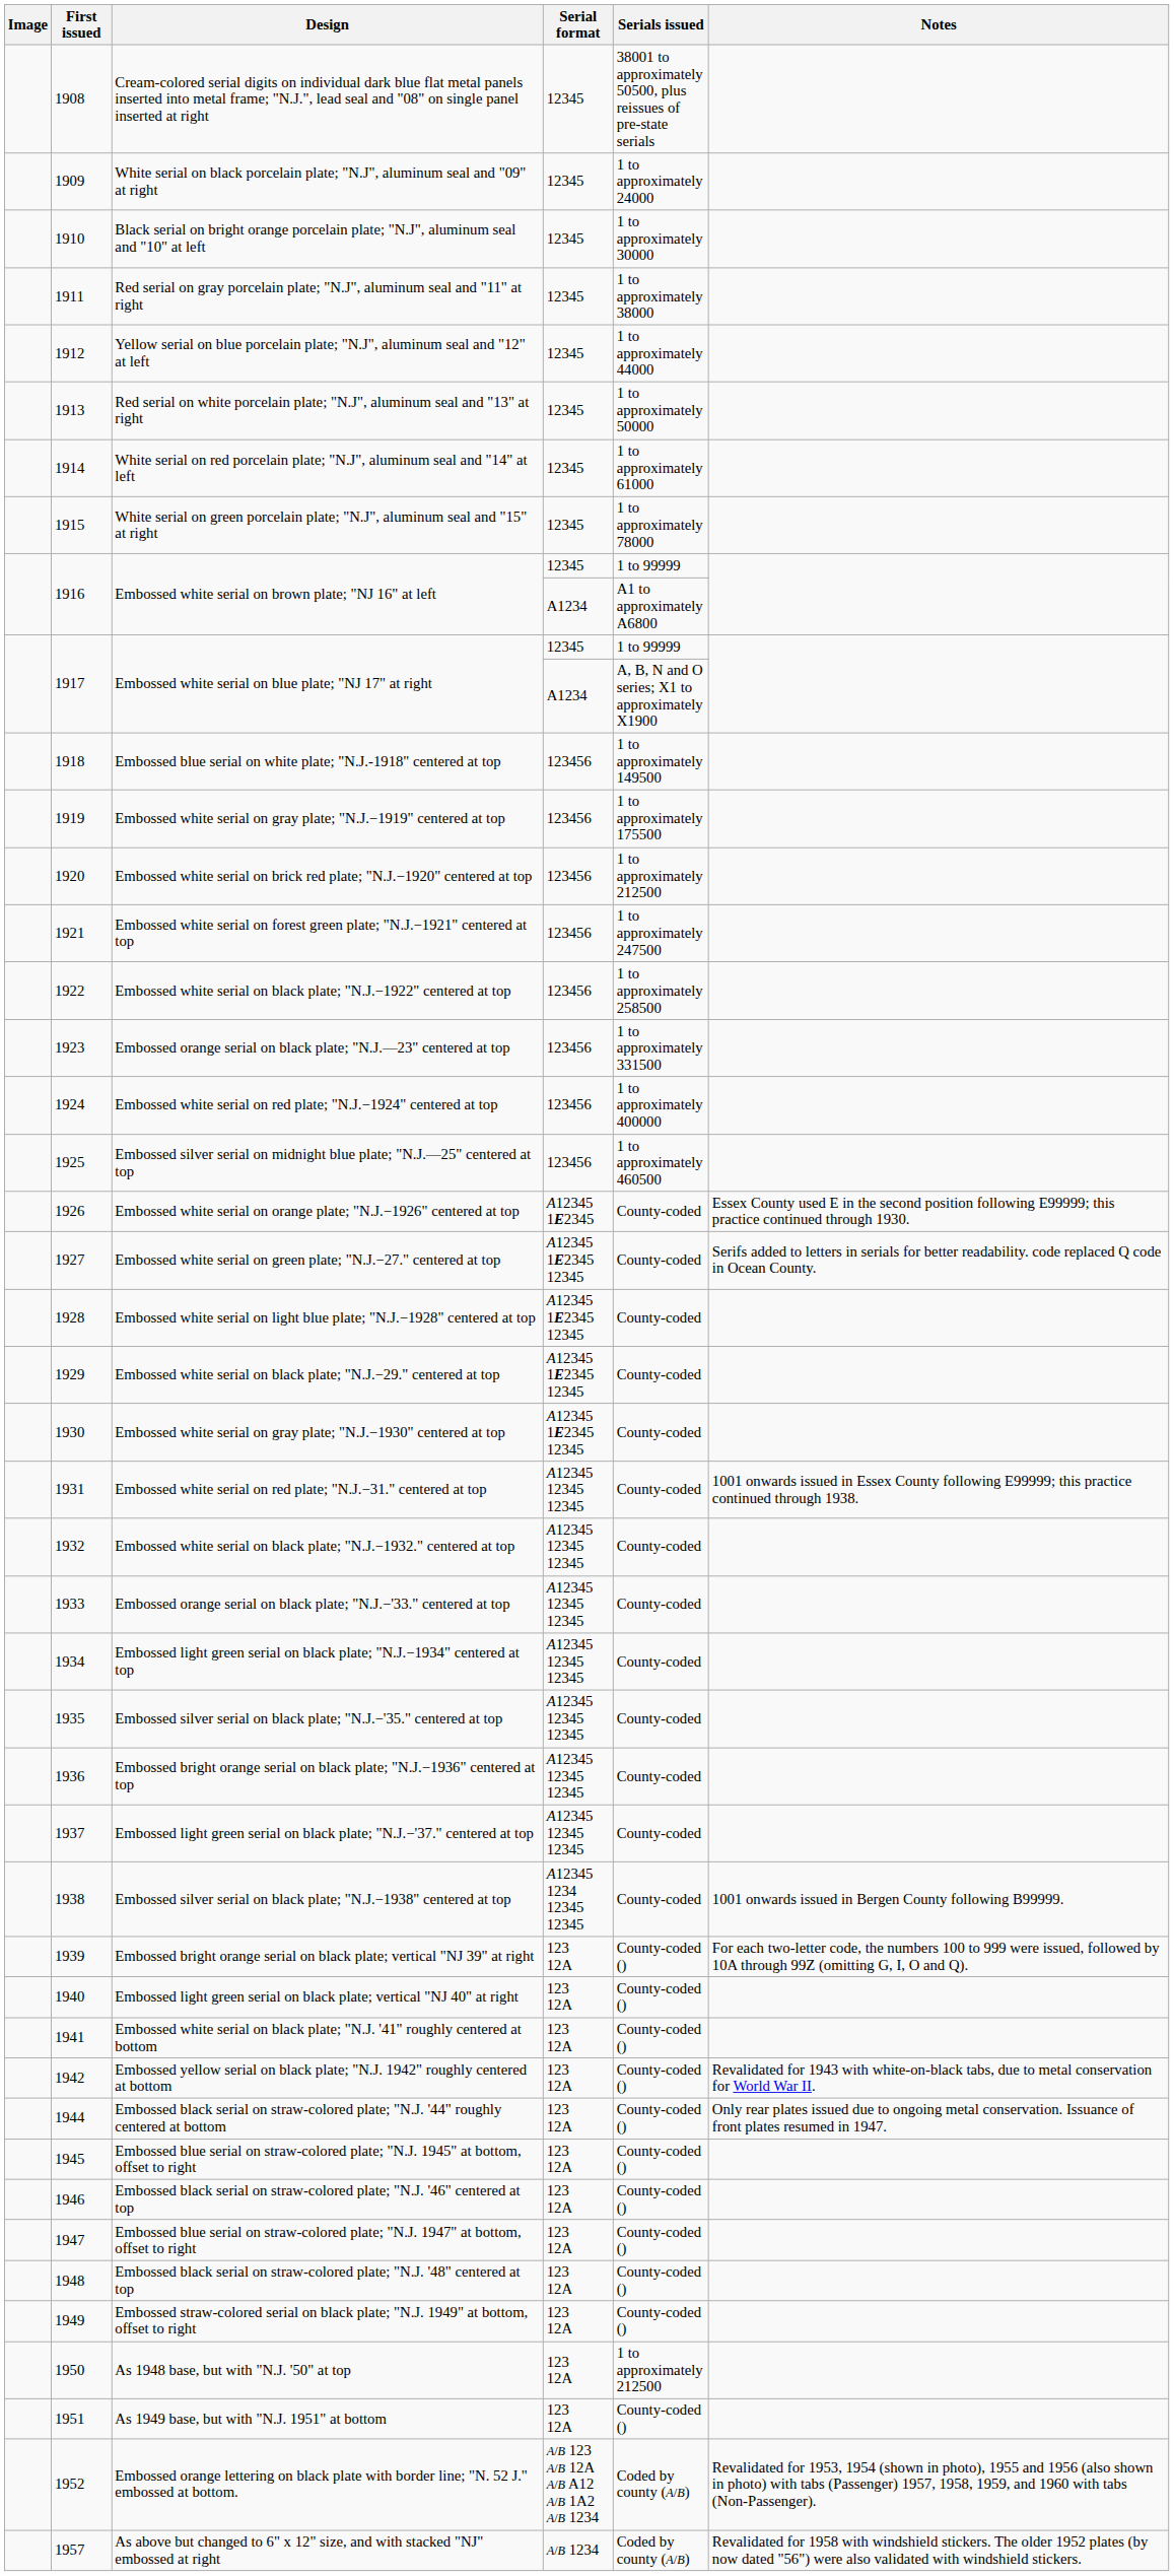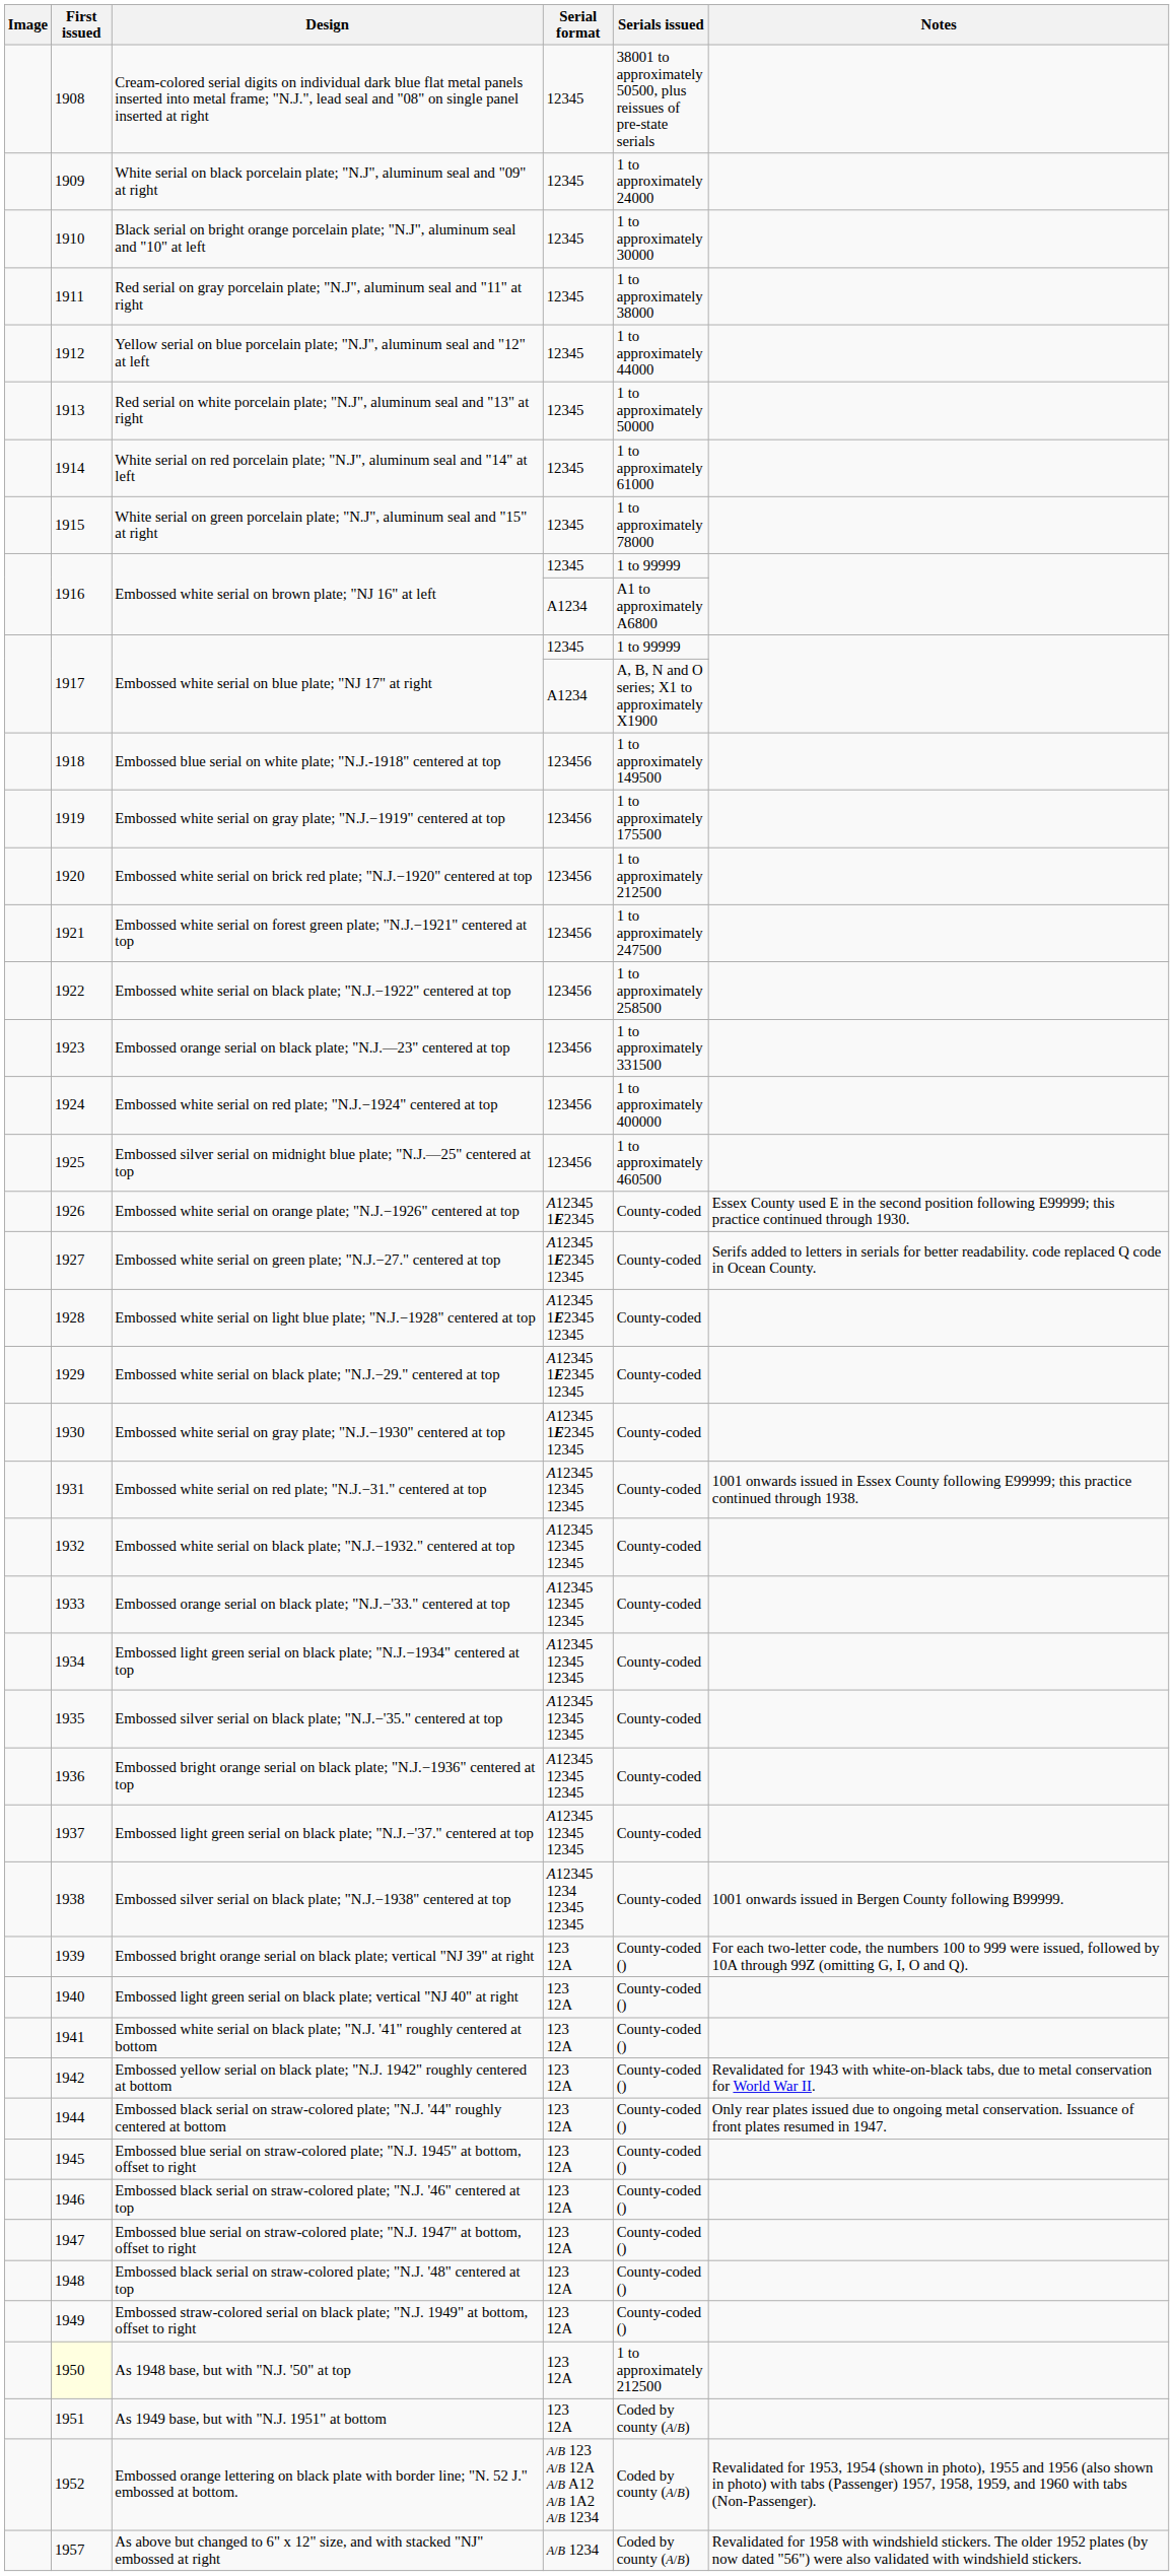 <table class="wikitable">
 <tr>
 <th>Image</th>
 <th>First issued</th>
 <th>Design</th>
 <th>Serial format</th>
 <th style="width:95px;">Serials issued</th>
 <th>Notes</th>
 </tr>
 <tr>
 <td></td>
 <td>1908</td>
 <td>Cream-colored serial digits on individual dark blue flat metal panels inserted into metal frame; "N.J.", lead seal and "08" on single panel inserted at right</td>
 <td>12345</td>
 <td>38001 to approximately 50500, plus reissues of pre-state serials</td>
 <td></td>
 </tr>
 <tr>
 <td></td>
 <td>1909</td>
 <td>White serial on black porcelain plate; "N.J", aluminum seal and "09" at right</td>
 <td>12345</td>
 <td>1 to approximately 24000</td>
 <td></td>
 </tr>
 <tr>
 <td></td>
 <td>1910</td>
 <td>Black serial on bright orange porcelain plate; "N.J", aluminum seal and "10" at left</td>
 <td>12345</td>
 <td>1 to approximately 30000</td>
 <td></td>
 </tr>
 <tr>
 <td></td>
 <td>1911</td>
 <td>Red serial on gray porcelain plate; "N.J", aluminum seal and "11" at right</td>
 <td>12345</td>
 <td>1 to approximately 38000</td>
 <td></td>
 </tr>
 <tr>
 <td></td>
 <td>1912</td>
 <td>Yellow serial on blue porcelain plate; "N.J", aluminum seal and "12" at left</td>
 <td>12345</td>
 <td>1 to approximately 44000</td>
 <td></td>
 </tr>
 <tr>
 <td></td>
 <td>1913</td>
 <td>Red serial on white porcelain plate; "N.J", aluminum seal and "13" at right</td>
 <td>12345</td>
 <td>1 to approximately 50000</td>
 <td></td>
 </tr>
 <tr>
 <td></td>
 <td>1914</td>
 <td>White serial on red porcelain plate; "N.J", aluminum seal and "14" at left</td>
 <td>12345</td>
 <td>1 to approximately 61000</td>
 <td></td>
 </tr>
 <tr>
 <td></td>
 <td>1915</td>
 <td>White serial on green porcelain plate; "N.J", aluminum seal and "15" at right</td>
 <td>12345</td>
 <td>1 to approximately 78000</td>
 <td></td>
 </tr>
 <tr>
 <td rowspan="2"></td>
 <td rowspan="2">1916</td>
 <td rowspan="2">Embossed white serial on brown plate; "NJ 16" at left</td>
 <td>12345</td>
 <td>1 to 99999</td>
 <td rowspan="2"></td>
 </tr>
 <tr>
 <td>A1234</td>
 <td>A1 to approximately A6800</td>
 </tr>
 <tr>
 <td rowspan="2"></td>
 <td rowspan="2">1917</td>
 <td rowspan="2">Embossed white serial on blue plate; "NJ 17" at right</td>
 <td>12345</td>
 <td>1 to 99999</td>
 <td rowspan="2"></td>
 </tr>
 <tr>
 <td>A1234</td>
 <td>A, B, N and O series; X1 to approximately X1900</td>
 </tr>
 <tr>
 <td></td>
 <td>1918</td>
 <td>Embossed blue serial on white plate; "N.J.-1918" centered at top</td>
 <td>123456</td>
 <td>1 to approximately 149500</td>
 <td></td>
 </tr>
 <tr>
 <td></td>
 <td>1919</td>
 <td>Embossed white serial on gray plate; "N.J.−1919" centered at top</td>
 <td>123456</td>
 <td>1 to approximately 175500</td>
 <td></td>
 </tr>
 <tr>
 <td></td>
 <td>1920</td>
 <td>Embossed white serial on brick red plate; "N.J.−1920" centered at top</td>
 <td>123456</td>
 <td>1 to approximately 212500</td>
 <td></td>
 </tr>
 <tr>
 <td></td>
 <td>1921</td>
 <td>Embossed white serial on forest green plate; "N.J.−1921" centered at top</td>
 <td>123456</td>
 <td>1 to approximately 247500</td>
 <td></td>
 </tr>
 <tr>
 <td></td>
 <td>1922</td>
 <td>Embossed white serial on black plate; "N.J.−1922" centered at top</td>
 <td>123456</td>
 <td>1 to approximately 258500</td>
 <td></td>
 </tr>
 <tr>
 <td></td>
 <td>1923</td>
 <td>Embossed orange serial on black plate; "N.J.—23" centered at top</td>
 <td>123456</td>
 <td>1 to approximately 331500</td>
 <td></td>
 </tr>
 <tr>
 <td></td>
 <td>1924</td>
 <td>Embossed white serial on red plate; "N.J.−1924" centered at top</td>
 <td>123456</td>
 <td>1 to approximately 400000</td>
 <td></td>
 </tr>
 <tr>
 <td></td>
 <td>1925</td>
 <td>Embossed silver serial on midnight blue plate; "N.J.—25" centered at top</td>
 <td>123456</td>
 <td>1 to approximately 460500</td>
 <td></td>
 </tr>
 <tr>
 <td></td>
 <td>1926</td>
 <td>Embossed white serial on orange plate; "N.J.−1926" centered at top</td>
 <td><em>A</em>12345<br>1<strong><em>E</em></strong>2345</td>
 <td>County-coded</td>
 <td>Essex County used E in the second position following E99999; this practice continued through 1930.</td>
 </tr>
 <tr>
 <td></td>
 <td>1927</td>
 <td>Embossed white serial on green plate; "N.J.−27." centered at top</td>
 <td><em>A</em>12345<br>1<strong><em>E</em></strong>2345<br>12345</td>
 <td>County-coded</td>
 <td>Serifs added to letters in serials for better readability.  code replaced Q code in Ocean County.</td>
 </tr>
 <tr>
 <td></td>
 <td>1928</td>
 <td>Embossed white serial on light blue plate; "N.J.−1928" centered at top</td>
 <td><em>A</em>12345<br>1<strong><em>E</em></strong>2345<br>12345</td>
 <td>County-coded</td>
 <td></td>
 </tr>
 <tr>
 <td></td>
 <td>1929</td>
 <td>Embossed white serial on black plate; "N.J.−29." centered at top</td>
 <td><em>A</em>12345<br>1<strong><em>E</em></strong>2345<br>12345</td>
 <td>County-coded</td>
 <td></td>
 </tr>
 <tr>
 <td></td>
 <td>1930</td>
 <td>Embossed white serial on gray plate; "N.J.−1930" centered at top</td>
 <td><em>A</em>12345<br>1<strong><em>E</em></strong>2345<br>12345</td>
 <td>County-coded</td>
 <td></td>
 </tr>
 <tr>
 <td></td>
 <td>1931</td>
 <td>Embossed white serial on red plate; "N.J.−31." centered at top</td>
 <td><em>A</em>12345<br>12345<br>12345</td>
 <td>County-coded</td>
 <td>1001 onwards issued in Essex County following E99999; this practice continued through 1938.</td>
 </tr>
 <tr>
 <td></td>
 <td>1932</td>
 <td>Embossed white serial on black plate; "N.J.−1932." centered at top</td>
 <td><em>A</em>12345<br>12345<br>12345</td>
 <td>County-coded</td>
 <td></td>
 </tr>
 <tr>
 <td></td>
 <td>1933</td>
 <td>Embossed orange serial on black plate; "N.J.−'33." centered at top</td>
 <td><em>A</em>12345<br>12345<br>12345</td>
 <td>County-coded</td>
 <td></td>
 </tr>
 <tr>
 <td></td>
 <td>1934</td>
 <td>Embossed light green serial on black plate; "N.J.−1934" centered at top</td>
 <td><em>A</em>12345<br>12345<br>12345</td>
 <td>County-coded</td>
 <td></td>
 </tr>
 <tr>
 <td></td>
 <td>1935</td>
 <td>Embossed silver serial on black plate; "N.J.−'35." centered at top</td>
 <td><em>A</em>12345<br>12345<br>12345</td>
 <td>County-coded</td>
 <td></td>
 </tr>
 <tr>
 <td></td>
 <td>1936</td>
 <td>Embossed bright orange serial on black plate; "N.J.−1936" centered at top</td>
 <td><em>A</em>12345<br>12345<br>12345</td>
 <td>County-coded</td>
 <td></td>
 </tr>
 <tr>
 <td></td>
 <td>1937</td>
 <td>Embossed light green serial on black plate; "N.J.−'37." centered at top</td>
 <td><em>A</em>12345<br>12345<br>12345</td>
 <td>County-coded</td>
 <td></td>
 </tr>
 <tr>
 <td></td>
 <td>1938</td>
 <td>Embossed silver serial on black plate; "N.J.−1938" centered at top</td>
 <td><em>A</em>12345<br>1234<br>12345<br>12345</td>
 <td>County-coded</td>
 <td>1001 onwards issued in Bergen County following B99999.</td>
 </tr>
 <tr>
 <td></td>
 <td>1939</td>
 <td>Embossed bright orange serial on black plate; vertical "NJ 39" at right</td>
 <td>123<br>12A</td>
 <td>County-coded ()</td>
 <td>For each two-letter code, the numbers 100 to 999 were issued, followed by 10A through 99Z (omitting G, I, O and Q).</td>
 </tr>
 <tr>
 <td></td>
 <td>1940</td>
 <td>Embossed light green serial on black plate; vertical "NJ 40" at right</td>
 <td>123<br>12A</td>
 <td>County-coded ()</td>
 <td></td>
 </tr>
 <tr>
 <td></td>
 <td>1941</td>
 <td>Embossed white serial on black plate; "N.J. '41" roughly centered at bottom</td>
 <td>123<br>12A</td>
 <td>County-coded ()</td>
 <td></td>
 </tr>
 <tr>
 <td><br></td>
 <td>1942</td>
 <td>Embossed yellow serial on black plate; "N.J. 1942" roughly centered at bottom</td>
 <td>123<br>12A</td>
 <td>County-coded ()</td>
 <td>Revalidated for 1943 with white-on-black tabs, due to metal conservation for <a href='#'>World War II</a>.</td>
 </tr>
 <tr>
 <td></td>
 <td>1944</td>
 <td>Embossed black serial on straw-colored plate; "N.J. '44" roughly centered at bottom</td>
 <td>123<br>12A</td>
 <td>County-coded ()</td>
 <td>Only rear plates issued due to ongoing metal conservation. Issuance of front plates resumed in 1947.</td>
 </tr>
 <tr>
 <td></td>
 <td>1945</td>
 <td>Embossed blue serial on straw-colored plate; "N.J. 1945" at bottom, offset to right</td>
 <td>123<br>12A</td>
 <td>County-coded ()</td>
 <td></td>
 </tr>
 <tr>
 <td></td>
 <td>1946</td>
 <td>Embossed black serial on straw-colored plate; "N.J. '46" centered at top</td>
 <td>123<br>12A</td>
 <td>County-coded ()</td>
 <td></td>
 </tr>
 <tr>
 <td></td>
 <td>1947</td>
 <td>Embossed blue serial on straw-colored plate; "N.J. 1947" at bottom, offset to right</td>
 <td>123<br>12A</td>
 <td>County-coded ()</td>
 <td></td>
 </tr>
 <tr>
 <td></td>
 <td>1948</td>
 <td>Embossed black serial on straw-colored plate; "N.J. '48" centered at top</td>
 <td>123<br>12A</td>
 <td>County-coded ()</td>
 <td></td>
 </tr>
 <tr>
 <td></td>
 <td>1949</td>
 <td>Embossed straw-colored serial on black plate; "N.J. 1949" at bottom, offset to right</td>
 <td>123<br>12A</td>
 <td>County-coded ()</td>
 <td></td>
 </tr>
 <tr>
 <td></td>
-<td>1950</td>
+<td style="background: lightyellow;">1950</td>
 <td>As 1948 base, but with "N.J. '50" at top</td>
 <td>123<br>12A</td>
 <td>1 to approximately 212500</td>
 <td></td>
 </tr>
 <tr>
 <td></td>
 <td>1951</td>
 <td>As 1949 base, but with "N.J. 1951" at bottom</td>
 <td>123<br>12A</td>
-<td>County-coded ()</td>
+<td>Coded by county (<small><em>A</em>/<em>B</em></small>)</td>
 <td></td>
 </tr>
 <tr>
 <td><br></td>
 <td>1952</td>
 <td>Embossed orange lettering on black plate with border line; "N. 52 J." embossed at bottom.</td>
 <td><small><em>A</em>/<em>B</em></small> 123<br><small><em>A</em>/<em>B</em></small> 12A<br><small><em>A</em>/<em>B</em></small> A12<br><small><em>A</em>/<em>B</em></small> 1A2<br><small><em>A</em>/<em>B</em></small> 1234</td>
 <td>Coded by county (<small><em>A</em>/<em>B</em></small>)</td>
 <td>Revalidated for 1953, 1954 (shown in photo), 1955 and 1956 (also shown in photo) with tabs (Passenger) 1957, 1958, 1959, and 1960 with tabs (Non-Passenger).</td>
 </tr>
 <tr>
 <td></td>
 <td>1957</td>
 <td>As above but changed to 6" x 12" size, and with stacked "NJ" embossed at right</td>
 <td><small><em>A</em>/<em>B</em></small> 1234</td>
 <td>Coded by county (<small><em>A</em>/<em>B</em></small>)</td>
 <td>Revalidated for 1958 with windshield stickers. The older 1952 plates (by now dated "56") were also validated with windshield stickers.</td>
 </tr>
 </table>
